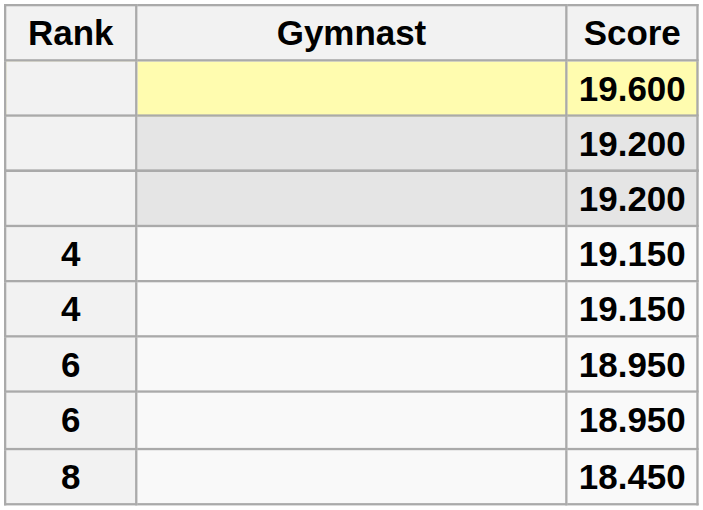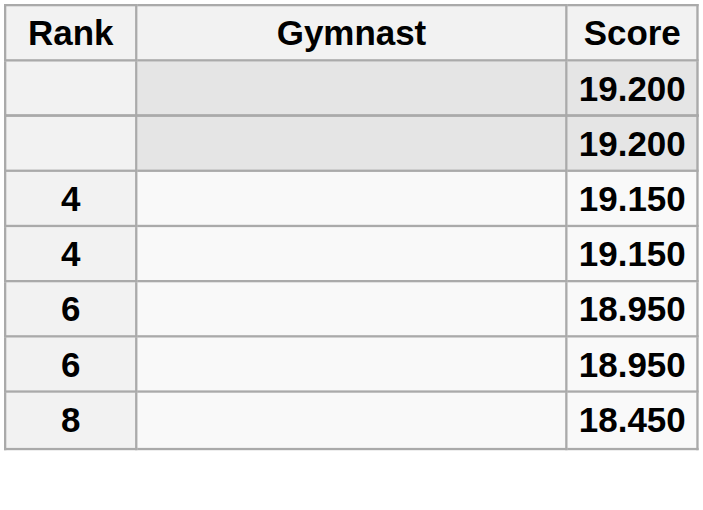 <table class="wikitable sortable" style="text-align:center; font-size:95%">
 <tr>
 <th scope="col" style="width:50px;">Rank</th>
 <th scope="col" style="width:180px;">Gymnast</th>
 <th scope="col" style="width:50px;">Score</th>
-</tr>
-<tr style="background:#fffcaf;">
-<th scope=row style="text-align:center"></th>
-<td style="text-align:left;"></td>
-<td><strong>19.600</strong></td>
 </tr>
 <tr style="background:#e5e5e5;">
 <th scope=row style="text-align:center"></th>
 <td style="text-align:left;"></td>
 <td><strong>19.200</strong></td>
 </tr>
 <tr>
 </tr>
 <tr style="background:#e5e5e5;">
 <th scope=row style="text-align:center"></th>
 <td style="text-align:left;"></td>
 <td><strong>19.200</strong></td>
 </tr>
 <tr>
 <th scope=row style="text-align:center">4</th>
 <td style="text-align:left;"></td>
 <td><strong>19.150</strong></td>
 </tr>
 <tr>
 <th scope=row style="text-align:center">4</th>
 <td style="text-align:left;"></td>
 <td><strong>19.150</strong></td>
 </tr>
 <tr>
 <th scope=row style="text-align:center">6</th>
 <td style="text-align:left;"></td>
 <td><strong>18.950</strong></td>
 </tr>
 <tr T>
 <th scope=row style="text-align:center">6</th>
 <td style="text-align:left;"></td>
 <td><strong>18.950</strong></td>
 </tr>
 <tr>
 <th scope=row style="text-align:center">8</th>
 <td style="text-align:left;"></td>
 <td><strong>18.450</strong></td>
 </tr>
 </table>
